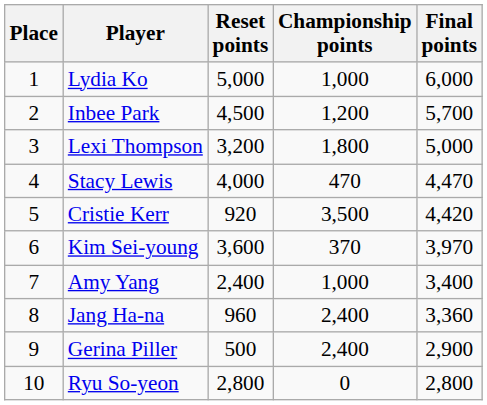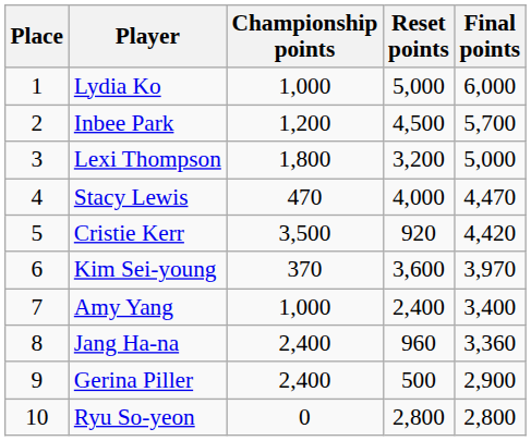 <table class="wikitable" style="text-align:center">
 <tr>
 <th>Place</th>
 <th>Player</th>
+<th>Championship<br>points</th>
 <th>Reset<br>points</th>
-<th>Championship<br>points</th>
 <th>Final<br>points</th>
 </tr>
 <tr>
 <td>1</td>
 <td align=left> <a href='#'>Lydia Ko</a></td>
+<td>1,000</td>
 <td>5,000</td>
-<td>1,000</td>
 <td>6,000</td>
 </tr>
 <tr>
 <td>2</td>
 <td align=left> <a href='#'>Inbee Park</a></td>
+<td>1,200</td>
 <td>4,500</td>
-<td>1,200</td>
 <td>5,700</td>
 </tr>
 <tr>
 <td>3</td>
 <td align=left> <a href='#'>Lexi Thompson</a></td>
+<td>1,800</td>
 <td>3,200</td>
-<td>1,800</td>
 <td>5,000</td>
 </tr>
 <tr>
 <td>4</td>
 <td align=left> <a href='#'>Stacy Lewis</a></td>
+<td>470</td>
 <td>4,000</td>
-<td>470</td>
 <td>4,470</td>
 </tr>
 <tr>
 <td>5</td>
 <td align=left> <a href='#'>Cristie Kerr</a></td>
+<td>3,500</td>
 <td>920</td>
-<td>3,500</td>
 <td>4,420</td>
 </tr>
 <tr>
 <td>6</td>
 <td align=left> <a href='#'>Kim Sei-young</a></td>
+<td>370</td>
 <td>3,600</td>
-<td>370</td>
 <td>3,970</td>
 </tr>
 <tr>
 <td>7</td>
 <td align=left> <a href='#'>Amy Yang</a></td>
+<td>1,000</td>
 <td>2,400</td>
-<td>1,000</td>
 <td>3,400</td>
 </tr>
 <tr>
 <td>8</td>
 <td align=left> <a href='#'>Jang Ha-na</a></td>
+<td>2,400</td>
 <td>960</td>
-<td>2,400</td>
 <td>3,360</td>
 </tr>
 <tr>
 <td>9</td>
 <td align=left> <a href='#'>Gerina Piller</a></td>
+<td>2,400</td>
 <td>500</td>
-<td>2,400</td>
 <td>2,900</td>
 </tr>
 <tr>
 <td>10</td>
 <td align=left> <a href='#'>Ryu So-yeon</a></td>
+<td>0</td>
 <td>2,800</td>
-<td>0</td>
 <td>2,800</td>
 </tr>
 </table>
